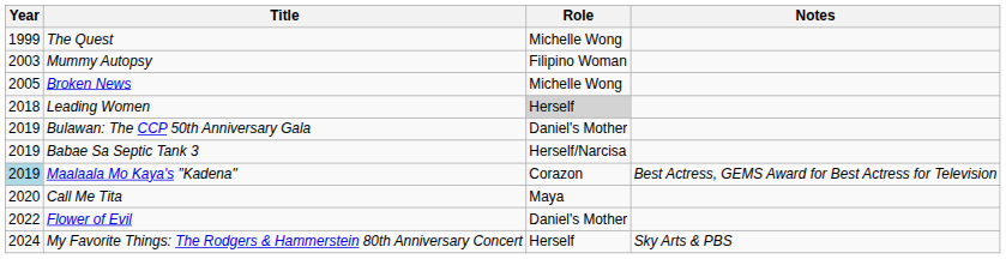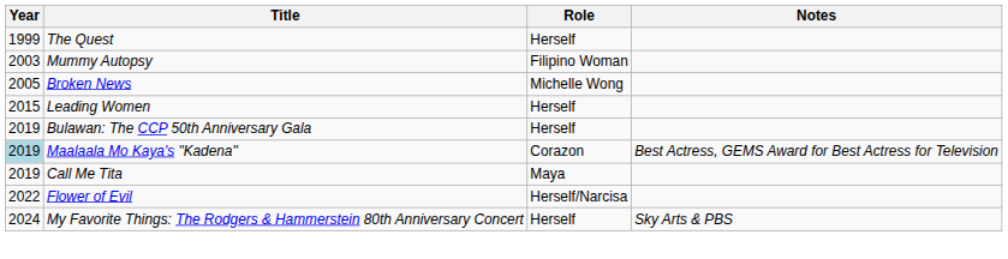 <table class="wikitable">
 <tr>
 <th>Year</th>
 <th>Title</th>
 <th>Role</th>
 <th>Notes</th>
 </tr>
 <tr>
 <td>1999</td>
 <td><em>The Quest</em></td>
-<td>Michelle Wong</td>
+<td>Herself</td>
 <td></td>
 </tr>
 <tr>
 <td>2003</td>
 <td><em>Mummy Autopsy</em></td>
 <td>Filipino Woman</td>
 <td></td>
 </tr>
 <tr>
 <td>2005</td>
 <td><em><a href='#'>Broken News</a></em></td>
 <td>Michelle Wong</td>
 <td></td>
 </tr>
 <tr>
-<td>2018</td>
+<td>2015</td>
 <td><em>Leading Women</em></td>
-<td style="background: lightgrey;">Herself</td>
+<td>Herself</td>
 <td></td>
 </tr>
 <tr>
 <td>2019</td>
 <td><em>Bulawan: The <a href='#'>CCP</a> 50th Anniversary Gala</em></td>
-<td>Daniel's Mother</td>
-<td></td>
-</tr>
-<tr>
-<td>2019</td>
-<td><em>Babae Sa Septic Tank 3</em></td>
-<td>Herself/Narcisa</td>
+<td>Herself</td>
 <td></td>
 </tr>
 <tr>
 <td style="background: lightblue;">2019</td>
 <td><em><a href='#'>Maalaala Mo Kaya's</a> "Kadena"</em></td>
 <td>Corazon</td>
 <td><em>Best Actress, GEMS Award for Best Actress for Television</em></td>
 </tr>
 <tr>
-<td>2020</td>
+<td>2019</td>
 <td><em>Call Me Tita</em></td>
 <td>Maya</td>
 <td></td>
 </tr>
 <tr>
 <td>2022</td>
 <td><em><a href='#'>Flower of Evil</a></em></td>
-<td>Daniel's Mother</td>
+<td>Herself/Narcisa</td>
 <td></td>
 </tr>
 <tr>
 <td>2024</td>
 <td><em>My Favorite Things: <a href='#'>The Rodgers & Hammerstein</a> 80th Anniversary Concert</em></td>
 <td>Herself</td>
 <td><em>Sky Arts</em> <em>& PBS</em></td>
 </tr>
 </table>
